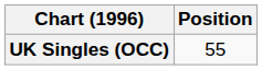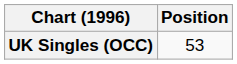 <table class="wikitable plainrowheaders" style="text-align:center">
 <tr>
 <th scope="col">Chart (1996)</th>
 <th scope="col">Position</th>
 </tr>
 <tr>
 <th scope="row">UK Singles (OCC)</th>
-<td>55</td>
+<td>53</td>
 </tr>
 </table>
